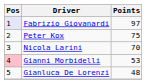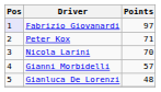 <table class="wikitable" style="font-size: 85%;">
 <tr>
 <th>Pos</th>
 <th>Driver</th>
 <th>Points</th>
 </tr>
 <tr>
 <td style="background: lavender;">1</td>
 <td> <a href='#'>Fabrizio Giovanardi</a></td>
 <td style="text-align:right">97</td>
 </tr>
 <tr>
 <td>2</td>
 <td> <a href='#'>Peter Kox</a></td>
-<td style="text-align:right">75</td>
+<td style="text-align:right">71</td>
 </tr>
 <tr>
 <td>3</td>
 <td> <a href='#'>Nicola Larini</a></td>
 <td style="text-align:right">70</td>
 </tr>
 <tr>
-<td style="background: pink;">4</td>
+<td>4</td>
 <td> <a href='#'>Gianni Morbidelli</a></td>
-<td style="text-align:right">53</td>
+<td style="text-align:right">57</td>
 </tr>
 <tr>
 <td>5</td>
 <td> <a href='#'>Gianluca De Lorenzi</a></td>
 <td style="text-align:right">48</td>
 </tr>
 <tr>
 </tr>
 </table>
